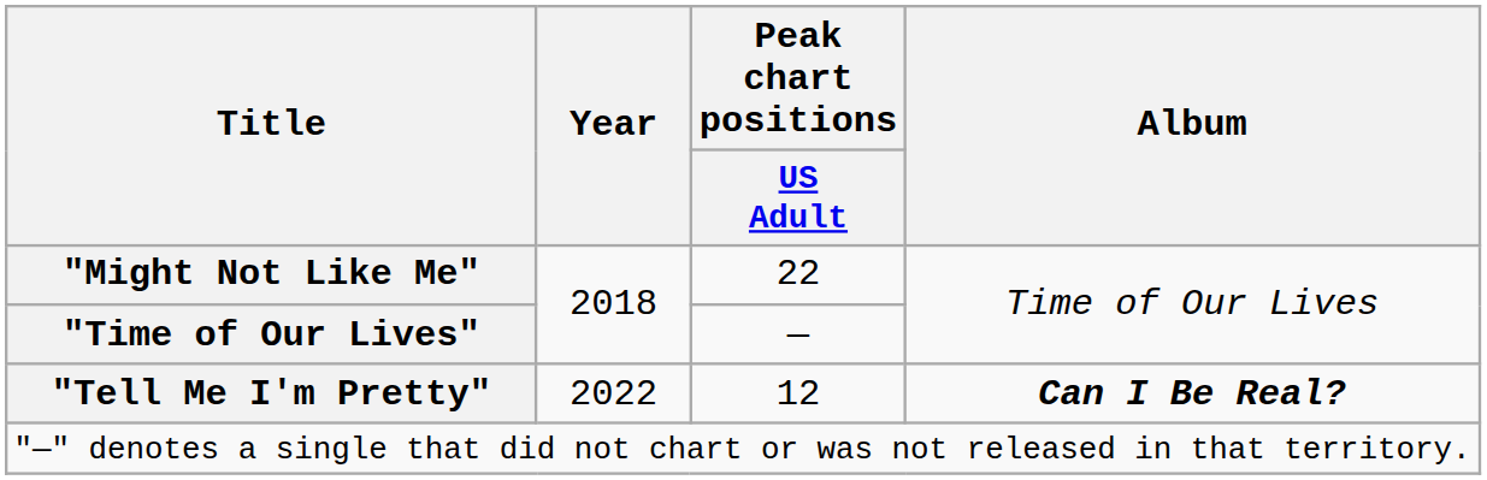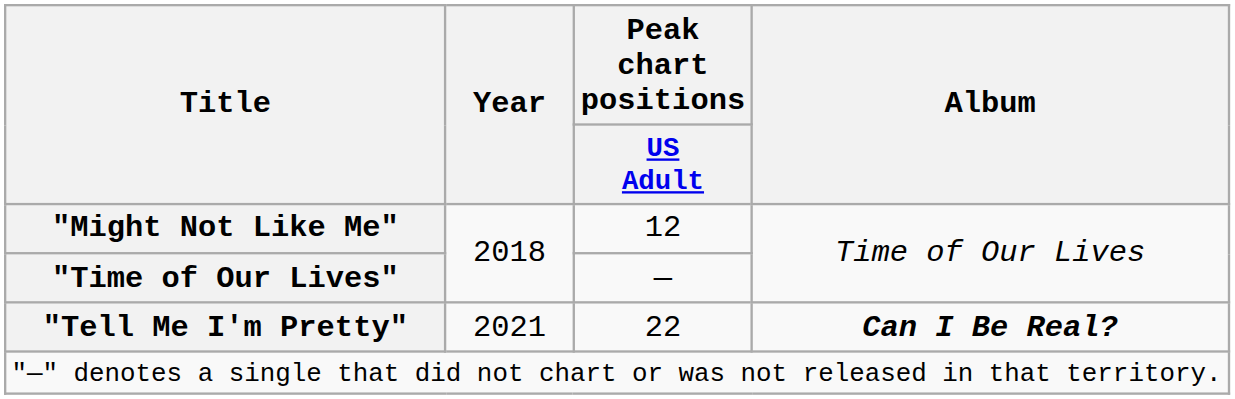 <table class="wikitable plainrowheaders" style="text-align:center;">
 <tr>
 <th scope="col" rowspan="2" style="width:14em;">Title</th>
 <th scope="col" rowspan="2">Year</th>
 <th scope="col">Peak chart positions</th>
 <th scope="col" rowspan="2">Album</th>
 </tr>
 <tr>
 <th scope="col" style="width:3em;font-size:90%;"><a href='#'>US<br>Adult</a><br></th>
 </tr>
 <tr>
 <th scope="row">"Might Not Like Me"</th>
 <td rowspan="2">2018</td>
-<td>22</td>
+<td>12</td>
 <td rowspan="2"><em>Time of Our Lives</em></td>
 </tr>
 <tr>
 <th scope="row">"Time of Our Lives"</th>
 <td>—</td>
 </tr>
 <tr>
 <th scope="row">"Tell Me I'm Pretty"</th>
-<td>2022</td>
-<td>12</td>
+<td>2021</td>
+<td>22</td>
 <td><strong><em>Can I Be Real?</em></strong></td>
 </tr>
 <tr>
 <td colspan="4" style="font-size:85%">"—" denotes a single that did not chart or was not released in that territory.</td>
 </tr>
 </table>
